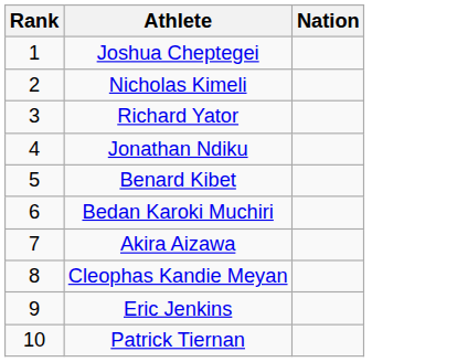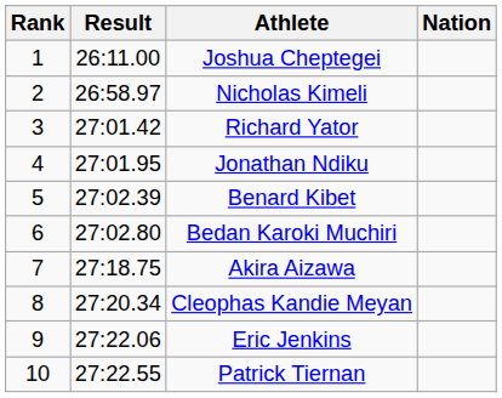 <table class="wikitable" style="text-align:center">
 <tr>
 <th>Rank</th>
+<th>Result</th>
 <th>Athlete</th>
 <th>Nation</th>
 </tr>
 <tr>
 <td>1</td>
+<td>26:11.00</td>
 <td><a href='#'>Joshua Cheptegei</a></td>
 <td align=left></td>
 </tr>
 <tr>
 <td>2</td>
+<td>26:58.97</td>
 <td><a href='#'>Nicholas Kimeli</a></td>
 <td align=left></td>
 </tr>
 <tr>
 <td>3</td>
+<td>27:01.42</td>
 <td><a href='#'>Richard Yator</a></td>
 <td align=left></td>
 </tr>
 <tr>
 <td>4</td>
+<td>27:01.95</td>
 <td><a href='#'>Jonathan Ndiku</a></td>
 <td align=left></td>
 </tr>
 <tr>
 <td>5</td>
+<td>27:02.39</td>
 <td><a href='#'>Benard Kibet</a></td>
 <td align=left></td>
 </tr>
 <tr>
 <td>6</td>
+<td>27:02.80</td>
 <td><a href='#'>Bedan Karoki Muchiri</a></td>
 <td align=left></td>
 </tr>
 <tr>
 <td>7</td>
+<td>27:18.75</td>
 <td><a href='#'>Akira Aizawa</a></td>
 <td align=left></td>
 </tr>
 <tr>
 <td>8</td>
+<td>27:20.34</td>
 <td><a href='#'>Cleophas Kandie Meyan</a></td>
 <td align=left></td>
 </tr>
 <tr>
 <td>9</td>
+<td>27:22.06</td>
 <td><a href='#'>Eric Jenkins</a></td>
 <td align=left></td>
 </tr>
 <tr>
 <td>10</td>
+<td>27:22.55</td>
 <td><a href='#'>Patrick Tiernan</a></td>
 <td align=left></td>
 </tr>
 </table>
